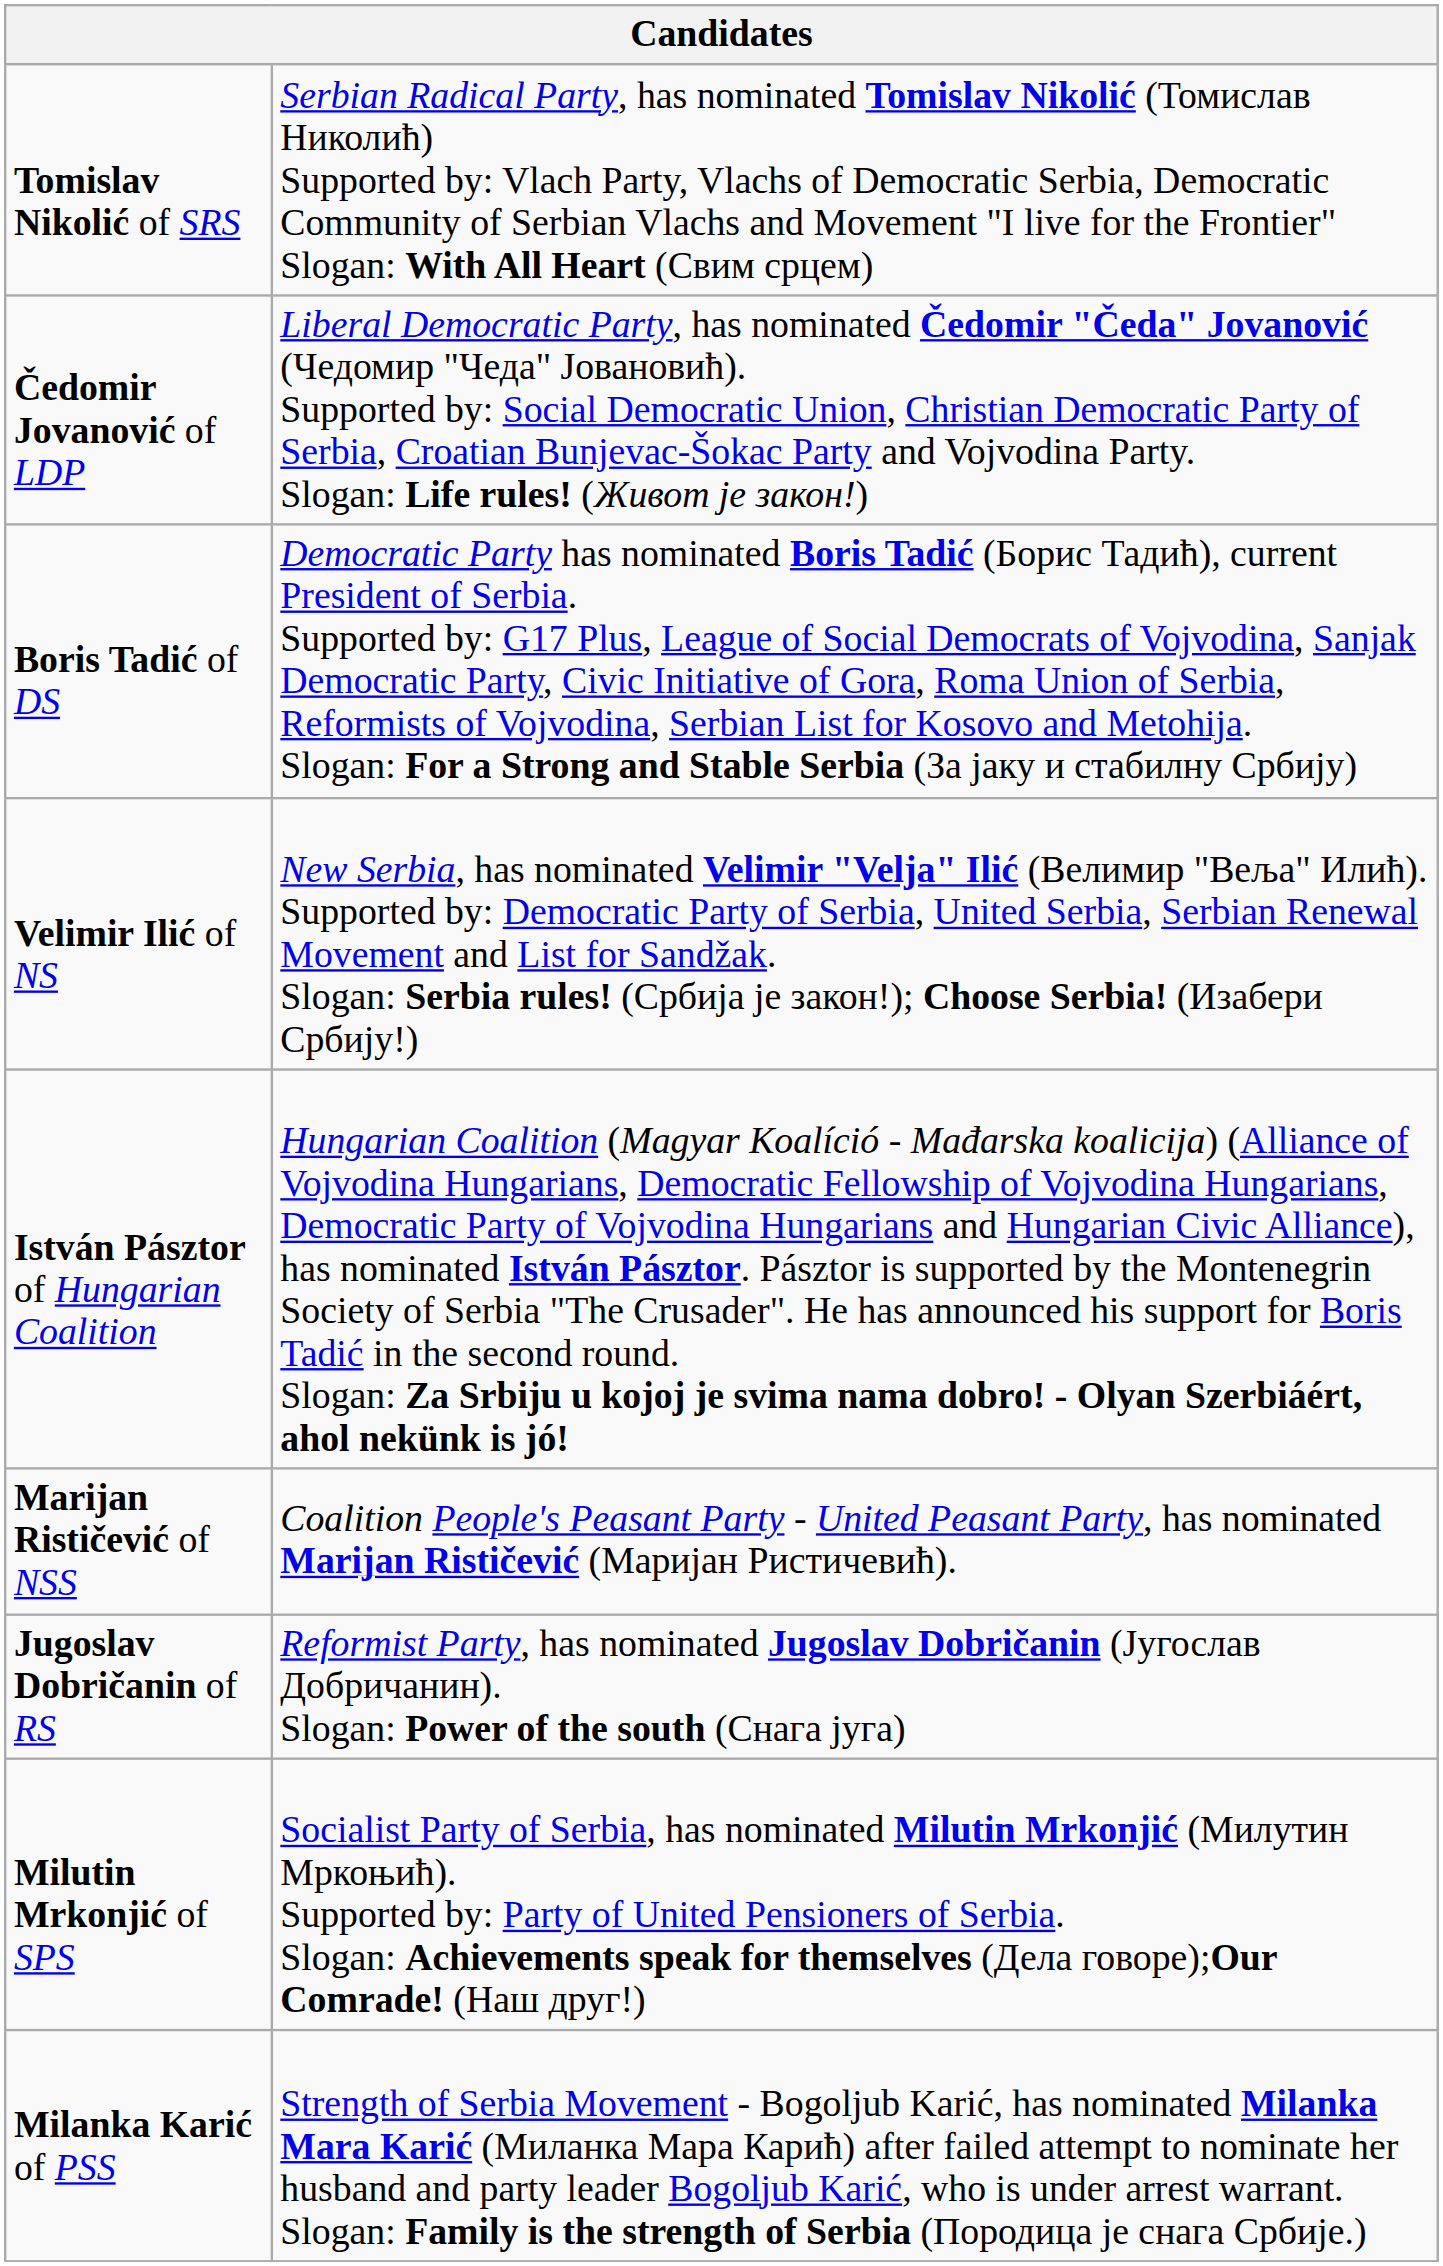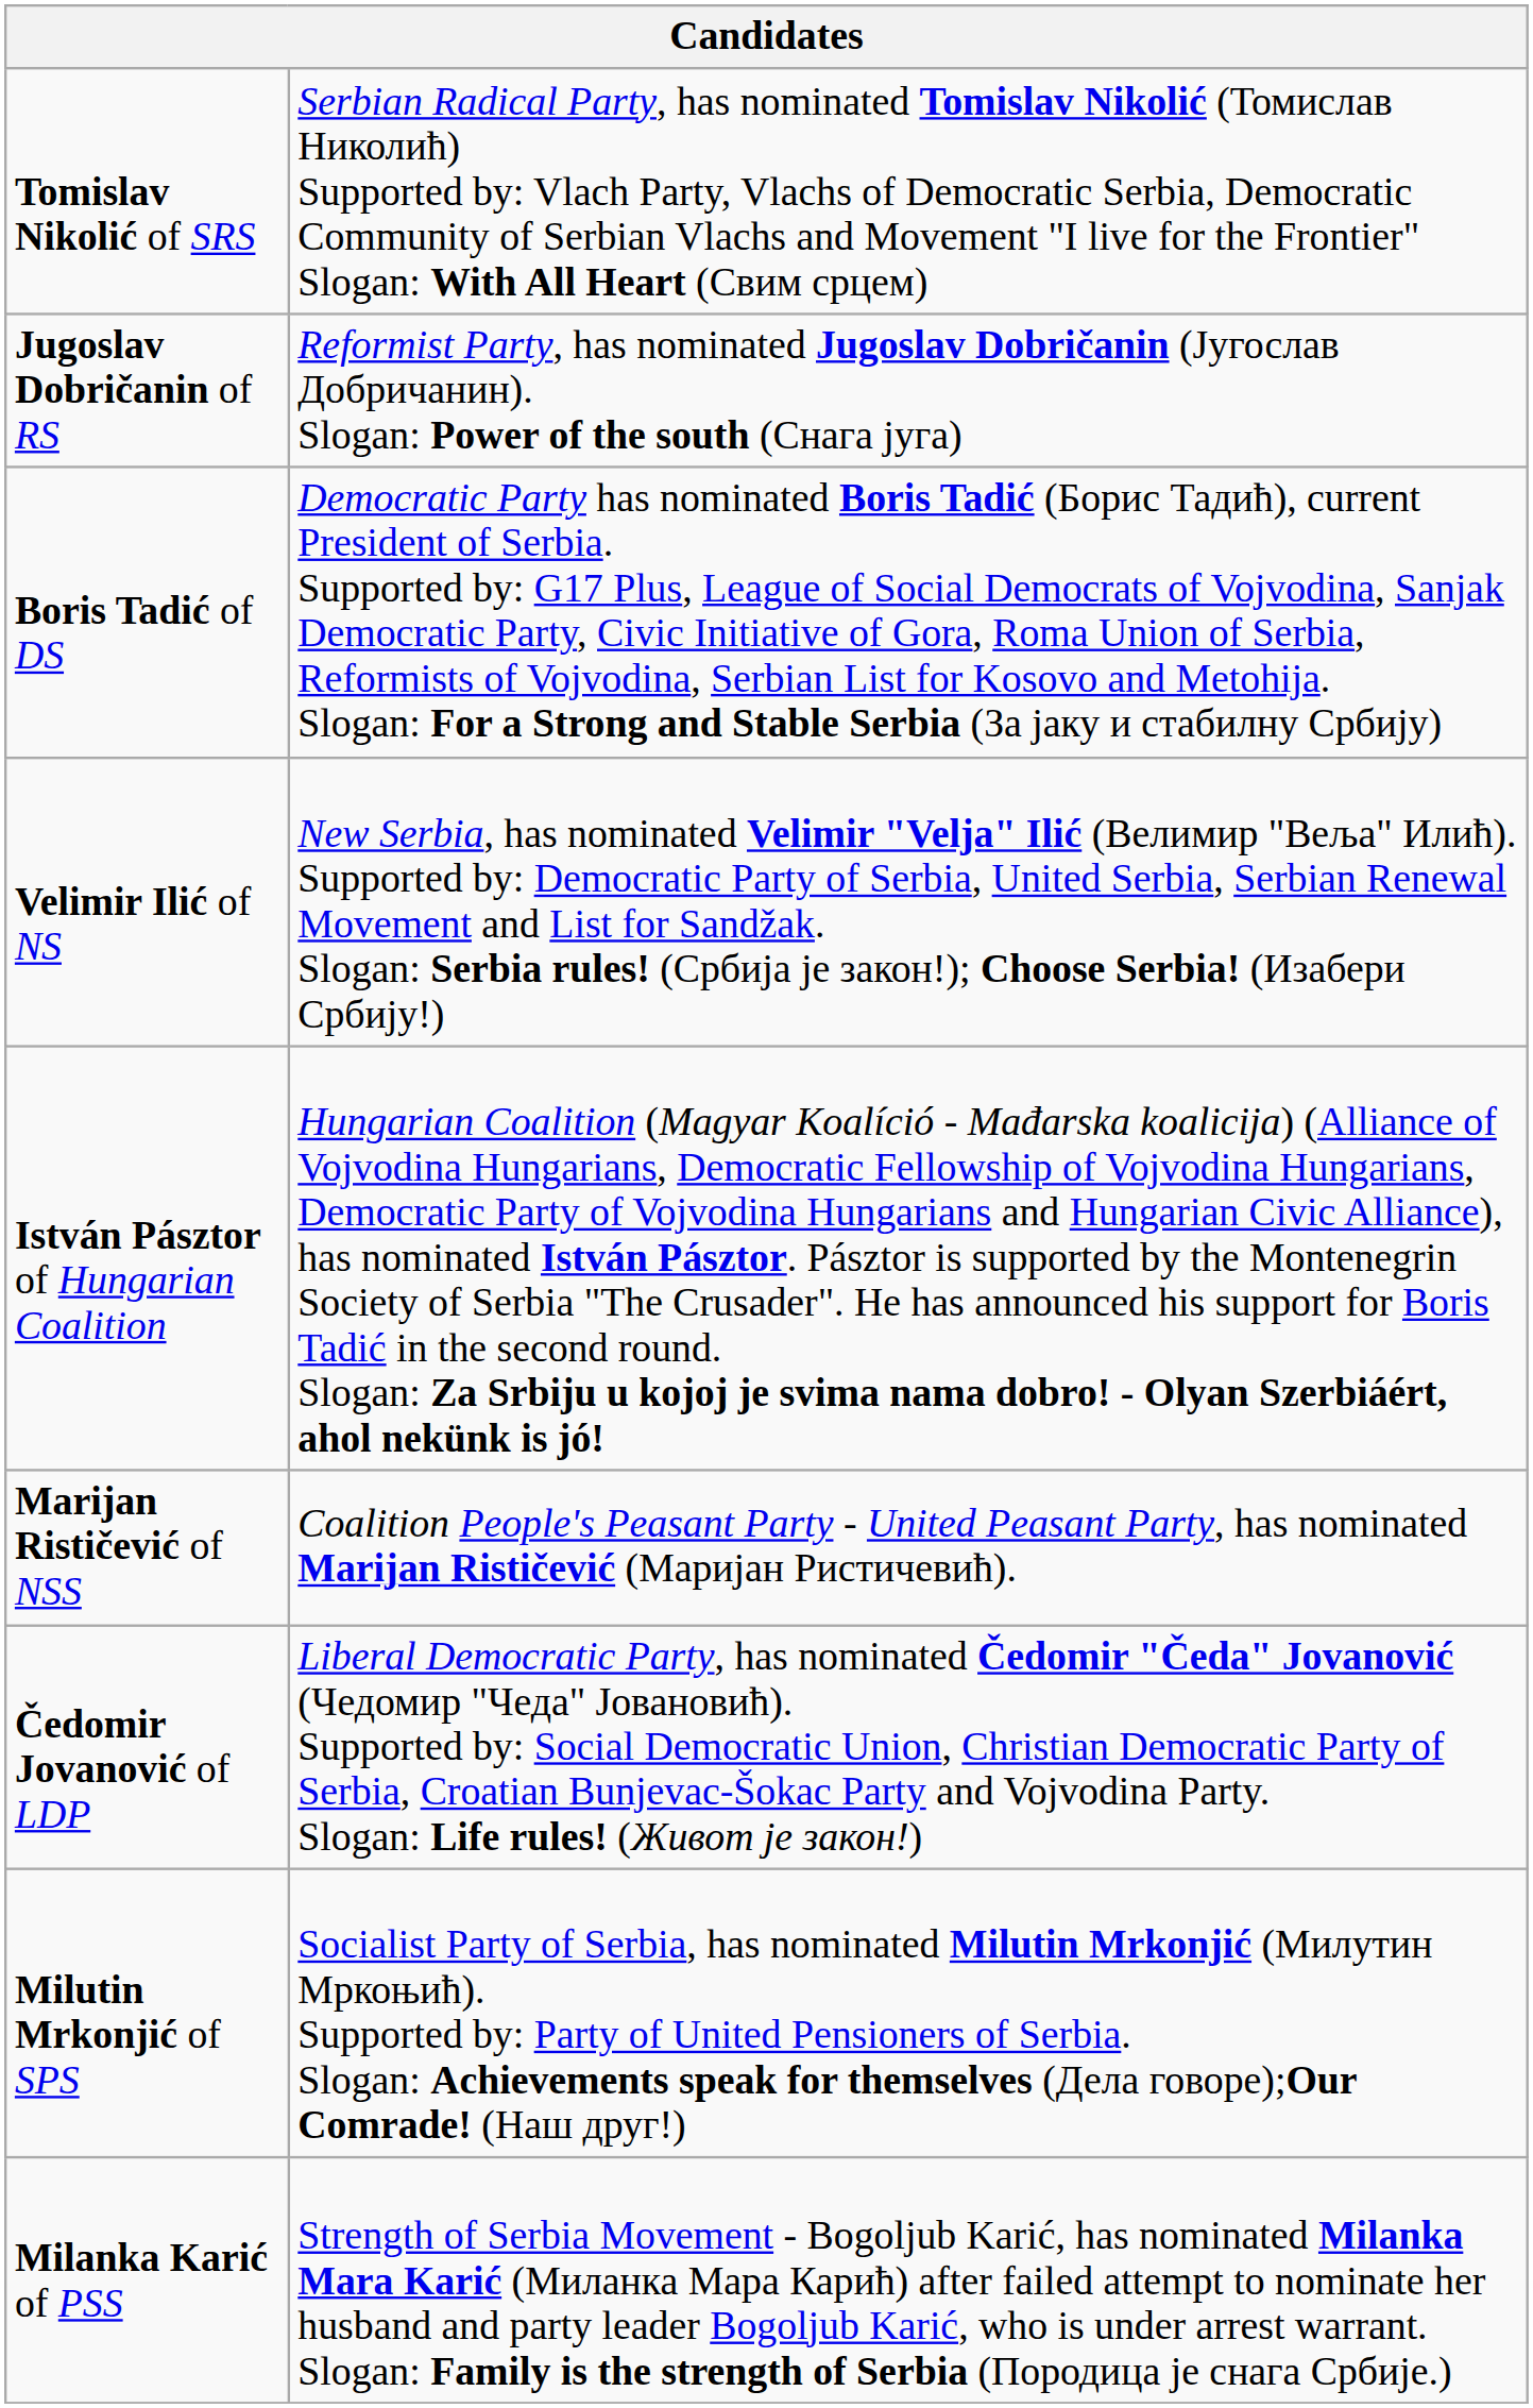 <table class="wikitable">
 <tr>
 <th colspan=2>Candidates</th>
 </tr>
 <tr>
 <td><br><strong>Tomislav Nikolić</strong> of <em><a href='#'>SRS</a></em></td>
 <td><em><a href='#'>Serbian Radical Party</a></em>, has nominated <strong><a href='#'>Tomislav Nikolić</a></strong> (Томислав Николић)<br>Supported by: Vlach Party, Vlachs of Democratic Serbia, Democratic Community of Serbian Vlachs and Movement "I live for the Frontier"<br>Slogan: <strong>With All Heart</strong> (Свим срцем)</td>
 </tr>
 <tr>
-<td><br><strong>Čedomir Jovanović</strong> of <em><a href='#'>LDP</a></em></td>
-<td><em><a href='#'>Liberal Democratic Party</a></em>, has nominated <strong><a href='#'>Čedomir "Čeda" Jovanović</a></strong> (Чедомир "Чеда" Јовановић). <br>Supported by:  <a href='#'>Social Democratic Union</a>, <a href='#'>Christian Democratic Party of Serbia</a>, <a href='#'>Croatian Bunjevac-Šokac Party</a> and Vojvodina Party. <br>Slogan: <strong>Life rules!</strong> (<em>Живот је закон!</em>)</td>
+<td><strong>Jugoslav Dobričanin</strong> of <em><a href='#'>RS</a></em></td>
+<td><em><a href='#'>Reformist Party</a></em>, has nominated <strong><a href='#'>Jugoslav Dobričanin</a></strong> (Југослав Добричанин).<br>Slogan: <strong>Power of the south</strong> (Снага југа)</td>
 </tr>
 <tr>
 <td><br><strong>Boris Tadić</strong> of <em><a href='#'>DS</a></em></td>
 <td><em><a href='#'>Democratic Party</a></em> has nominated <strong><a href='#'>Boris Tadić</a></strong> (Борис Тадић), current <a href='#'>President of Serbia</a>.<br>Supported by: <a href='#'>G17 Plus</a>, <a href='#'>League of Social Democrats of Vojvodina</a>, <a href='#'>Sanjak Democratic Party</a>, <a href='#'>Civic Initiative of Gora</a>, <a href='#'>Roma Union of Serbia</a>, <a href='#'>Reformists of Vojvodina</a>, <a href='#'>Serbian List for Kosovo and Metohija</a>.<br>Slogan: <strong>For a Strong and Stable Serbia</strong> (За јаку и стабилну Србију)</td>
 </tr>
 <tr>
 <td><br><strong>Velimir Ilić</strong> of <em><a href='#'>NS</a></em></td>
 <td><br><em><a href='#'>New Serbia</a></em>, has nominated <strong><a href='#'>Velimir "Velja" Ilić</a></strong> (Велимир "Веља" Илић).<br>Supported by: <a href='#'>Democratic Party of Serbia</a>, <a href='#'>United Serbia</a>, <a href='#'>Serbian Renewal Movement</a> and <a href='#'>List for Sandžak</a>. <br>Slogan: <strong>Serbia rules!</strong> (Србија је закон!); <strong>Choose Serbia!</strong> (Изабери Србију!)</td>
 </tr>
 <tr>
 <td><br><strong>István Pásztor</strong> of <em><a href='#'>Hungarian Coalition</a></em></td>
 <td><br><em><a href='#'>Hungarian Coalition</a></em> (<em>Magyar Koalíció - Mađarska koalicija</em>) (<a href='#'>Alliance of Vojvodina Hungarians</a>, <a href='#'>Democratic Fellowship of Vojvodina Hungarians</a>, <a href='#'>Democratic Party of Vojvodina Hungarians</a> and <a href='#'>Hungarian Civic Alliance</a>), has nominated <strong><a href='#'>István Pásztor</a></strong>. Pásztor is supported by the Montenegrin Society of Serbia "The Crusader". He has announced his support for <a href='#'>Boris Tadić</a> in the second round. <br>Slogan: <strong>Za Srbiju u kojoj je svima nama dobro! - Olyan Szerbiáért, ahol nekünk is jó!</strong></td>
 </tr>
 <tr>
 <td><strong>Marijan Rističević</strong> of <em><a href='#'>NSS</a></em></td>
 <td><em>Coalition <a href='#'>People's Peasant Party</a> - <a href='#'>United Peasant Party</a></em>, has nominated <strong><a href='#'>Marijan Rističević</a></strong> (Маријан Ристичевић).</td>
 </tr>
 <tr>
-<td><strong>Jugoslav Dobričanin</strong> of <em><a href='#'>RS</a></em></td>
-<td><em><a href='#'>Reformist Party</a></em>, has nominated <strong><a href='#'>Jugoslav Dobričanin</a></strong> (Југослав Добричанин).<br>Slogan: <strong>Power of the south</strong> (Снага југа)</td>
+<td><br><strong>Čedomir Jovanović</strong> of <em><a href='#'>LDP</a></em></td>
+<td><em><a href='#'>Liberal Democratic Party</a></em>, has nominated <strong><a href='#'>Čedomir "Čeda" Jovanović</a></strong> (Чедомир "Чеда" Јовановић). <br>Supported by:  <a href='#'>Social Democratic Union</a>, <a href='#'>Christian Democratic Party of Serbia</a>, <a href='#'>Croatian Bunjevac-Šokac Party</a> and Vojvodina Party. <br>Slogan: <strong>Life rules!</strong> (<em>Живот је закон!</em>)</td>
 </tr>
 <tr>
 <td><br><strong>Milutin Mrkonjić</strong> of <em><a href='#'>SPS</a></em></td>
 <td><br><a href='#'>Socialist Party of Serbia</a>, has nominated <strong><a href='#'>Milutin Mrkonjić</a></strong> (Милутин Мркоњић).<br>Supported by: <a href='#'>Party of United Pensioners of Serbia</a>. <br>Slogan: <strong>Achievements speak for themselves</strong> (Дела говоре);<strong>Our Comrade!</strong> (Наш друг!)</td>
 </tr>
 <tr>
 <td><strong>Milanka Karić</strong> of <em><a href='#'>PSS</a></em></td>
 <td><br><a href='#'>Strength of Serbia Movement</a> - Bogoljub Karić, has nominated <strong><a href='#'>Milanka Mara Karić</a></strong> (Миланка Мара Карић) after failed attempt to nominate her husband and party leader <a href='#'>Bogoljub Karić</a>, who is under arrest warrant. <br>Slogan: <strong>Family is the strength of Serbia</strong> (Породица је снага Србије.)</td>
 </tr>
 </table>
